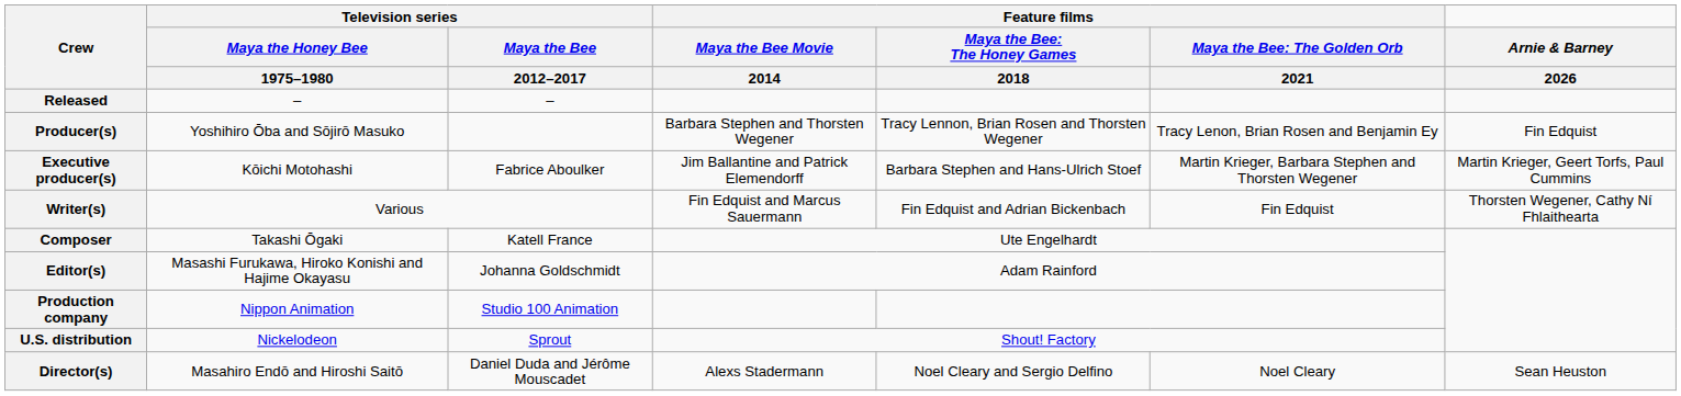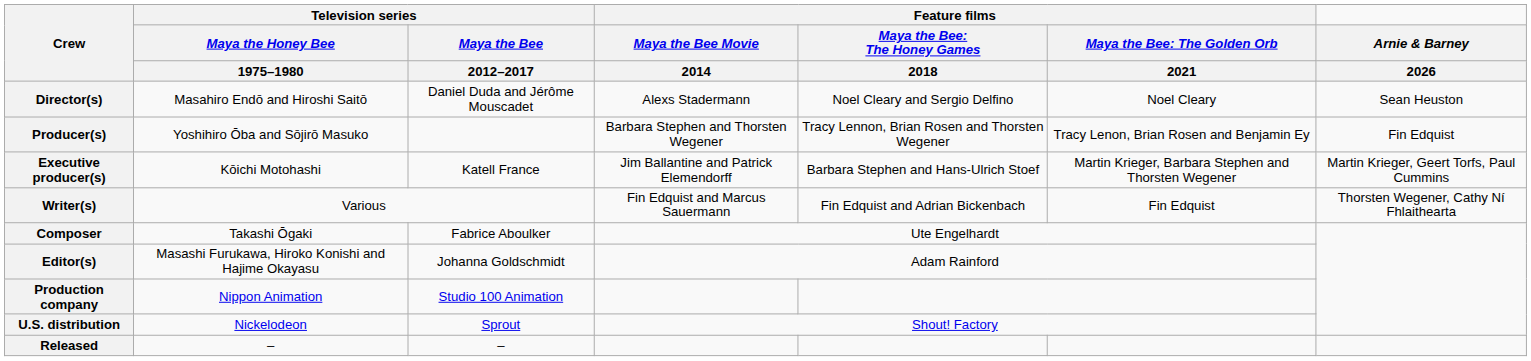 <table class="wikitable sortable" style="text-align: center; font-size:85%;">
 <tr>
 <th rowspan=3>Crew</th>
 <th colspan=2>Television series</th>
 <th colspan=3>Feature films</th>
 </tr>
 <tr>
 <th><em><a href='#'>Maya the Honey Bee</a></em></th>
 <th><em><a href='#'>Maya the Bee</a></em></th>
 <th><em><a href='#'>Maya the Bee Movie</a></em></th>
 <th><em><a href='#'>Maya the Bee:<br>The Honey Games</a></em></th>
 <th><em><a href='#'>Maya the Bee: The Golden Orb</a></em></th>
 <th><em>Arnie & Barney</em></th>
 </tr>
 <tr>
 <th>1975–1980</th>
 <th>2012–2017</th>
 <th>2014</th>
 <th>2018</th>
 <th>2021</th>
 <th>2026</th>
 </tr>
 <tr>
-<th>Released</th>
-<td> – </td>
-<td> – </td>
-<td></td>
-<td></td>
-<td></td>
-<td></td>
+<th>Director(s)</th>
+<td>Masahiro Endō and Hiroshi Saitō</td>
+<td>Daniel Duda and Jérôme Mouscadet</td>
+<td>Alexs Stadermann</td>
+<td>Noel Cleary and Sergio Delfino</td>
+<td>Noel Cleary</td>
+<td>Sean Heuston</td>
 </tr>
 <tr>
 <th>Producer(s)</th>
 <td>Yoshihiro Ōba and Sōjirō Masuko</td>
 <td></td>
 <td>Barbara Stephen and Thorsten Wegener</td>
 <td>Tracy Lennon, Brian Rosen and Thorsten Wegener</td>
 <td>Tracy Lenon, Brian Rosen and Benjamin Ey</td>
 <td>Fin Edquist</td>
 </tr>
 <tr>
 <th>Executive producer(s)</th>
 <td>Kōichi Motohashi</td>
-<td>Fabrice Aboulker</td>
+<td>Katell France</td>
 <td>Jim Ballantine and Patrick Elemendorff</td>
 <td>Barbara Stephen and Hans-Ulrich Stoef</td>
 <td>Martin Krieger, Barbara Stephen and Thorsten Wegener</td>
 <td>Martin Krieger, Geert Torfs, Paul Cummins</td>
 </tr>
 <tr>
 <th>Writer(s)</th>
 <td colspan=2>Various</td>
 <td>Fin Edquist and Marcus Sauermann</td>
 <td>Fin Edquist and Adrian Bickenbach</td>
 <td>Fin Edquist</td>
 <td>Thorsten Wegener, Cathy Ní Fhlaithearta</td>
 </tr>
 <tr>
 <th>Composer</th>
 <td>Takashi Ōgaki</td>
-<td>Katell France</td>
+<td>Fabrice Aboulker</td>
 <td colspan=3>Ute Engelhardt</td>
 </tr>
 <tr>
 <th>Editor(s)</th>
 <td>Masashi Furukawa, Hiroko Konishi and Hajime Okayasu</td>
 <td>Johanna Goldschmidt</td>
 <td colspan=3>Adam Rainford</td>
 </tr>
 <tr>
 <th>Production company</th>
 <td><a href='#'>Nippon Animation</a></td>
 <td><a href='#'>Studio 100 Animation</a></td>
 <td></td>
 <td colspan="2"></td>
 </tr>
 <tr>
 <th>U.S. distribution</th>
 <td><a href='#'>Nickelodeon</a></td>
 <td><a href='#'>Sprout</a></td>
 <td colspan="3"><a href='#'>Shout! Factory</a></td>
 </tr>
 <tr>
-<th>Director(s)</th>
-<td>Masahiro Endō and Hiroshi Saitō</td>
-<td>Daniel Duda and Jérôme Mouscadet</td>
-<td>Alexs Stadermann</td>
-<td>Noel Cleary and Sergio Delfino</td>
-<td>Noel Cleary</td>
-<td>Sean Heuston</td>
+<th>Released</th>
+<td> – </td>
+<td> – </td>
+<td></td>
+<td></td>
+<td></td>
+<td></td>
 </tr>
 </table>
